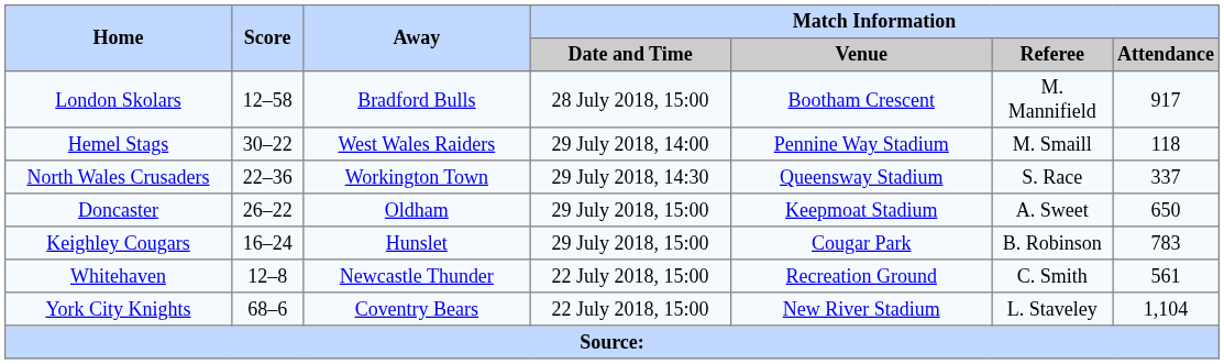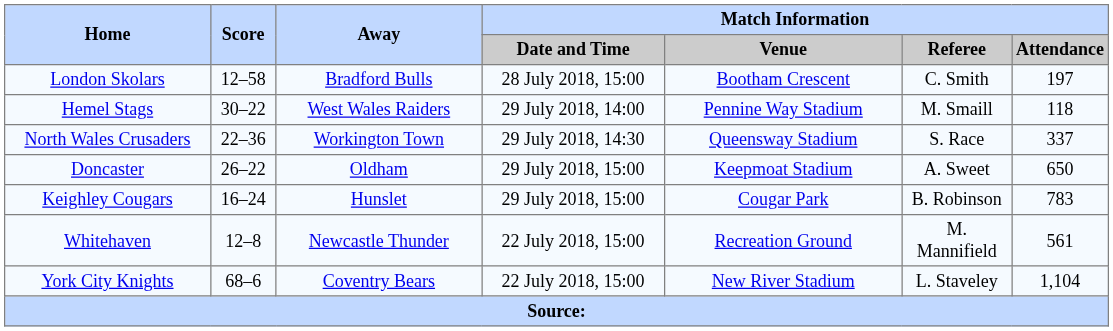 <table border=1 style="border-collapse:collapse; font-size:90%; text-align:center;" cellpadding=3 cellspacing=0 width=100%>
 <tr bgcolor=#C1D8FF>
 <th rowspan=2 width=19%>Home</th>
 <th rowspan=2 width=6%>Score</th>
 <th rowspan=2 width=19%>Away</th>
 <th colspan=4>Match Information</th>
 </tr>
 <tr bgcolor=#CCCCCC>
 <th width=17%>Date and Time</th>
 <th width=22%>Venue</th>
 <th width=10%>Referee</th>
 <th width=7%>Attendance</th>
 </tr>
 <tr bgcolor=#F5FAFF>
 <td> <a href='#'>London Skolars</a></td>
 <td>12–58</td>
 <td> <a href='#'>Bradford Bulls</a></td>
 <td>28 July 2018, 15:00</td>
 <td><a href='#'>Bootham Crescent</a></td>
-<td>M. Mannifield</td>
-<td>917</td>
+<td>C. Smith</td>
+<td>197</td>
 </tr>
 <tr bgcolor=#F5FAFF>
 <td> <a href='#'>Hemel Stags</a></td>
 <td>30–22</td>
 <td> <a href='#'>West Wales Raiders</a></td>
 <td>29 July 2018, 14:00</td>
 <td><a href='#'>Pennine Way Stadium</a></td>
 <td>M. Smaill</td>
 <td>118</td>
 </tr>
 <tr bgcolor=#F5FAFF>
 <td> <a href='#'>North Wales Crusaders</a></td>
 <td>22–36</td>
 <td> <a href='#'>Workington Town</a></td>
 <td>29 July 2018, 14:30</td>
 <td><a href='#'>Queensway Stadium</a></td>
 <td>S. Race</td>
 <td>337</td>
 </tr>
 <tr bgcolor=#F5FAFF>
 <td> <a href='#'>Doncaster</a></td>
 <td>26–22</td>
 <td> <a href='#'>Oldham</a></td>
 <td>29 July 2018, 15:00</td>
 <td><a href='#'>Keepmoat Stadium</a></td>
 <td>A. Sweet</td>
 <td>650</td>
 </tr>
 <tr bgcolor=#F5FAFF>
 <td> <a href='#'>Keighley Cougars</a></td>
 <td>16–24</td>
 <td> <a href='#'>Hunslet</a></td>
 <td>29 July 2018, 15:00</td>
 <td><a href='#'>Cougar Park</a></td>
 <td>B. Robinson</td>
 <td>783</td>
 </tr>
 <tr bgcolor=#F5FAFF>
 <td> <a href='#'>Whitehaven</a></td>
 <td>12–8</td>
 <td> <a href='#'>Newcastle Thunder</a></td>
 <td>22 July 2018, 15:00</td>
 <td><a href='#'>Recreation Ground</a></td>
-<td>C. Smith</td>
+<td>M. Mannifield</td>
 <td>561</td>
 </tr>
 <tr bgcolor=#F5FAFF>
 <td> <a href='#'>York City Knights</a></td>
 <td>68–6</td>
 <td> <a href='#'>Coventry Bears</a></td>
 <td>22 July 2018, 15:00</td>
 <td><a href='#'>New River Stadium</a></td>
 <td>L. Staveley</td>
 <td>1,104</td>
 </tr>
 <tr bgcolor=#C1D8FF>
 <th colspan=7>Source:</th>
 </tr>
 </table>
